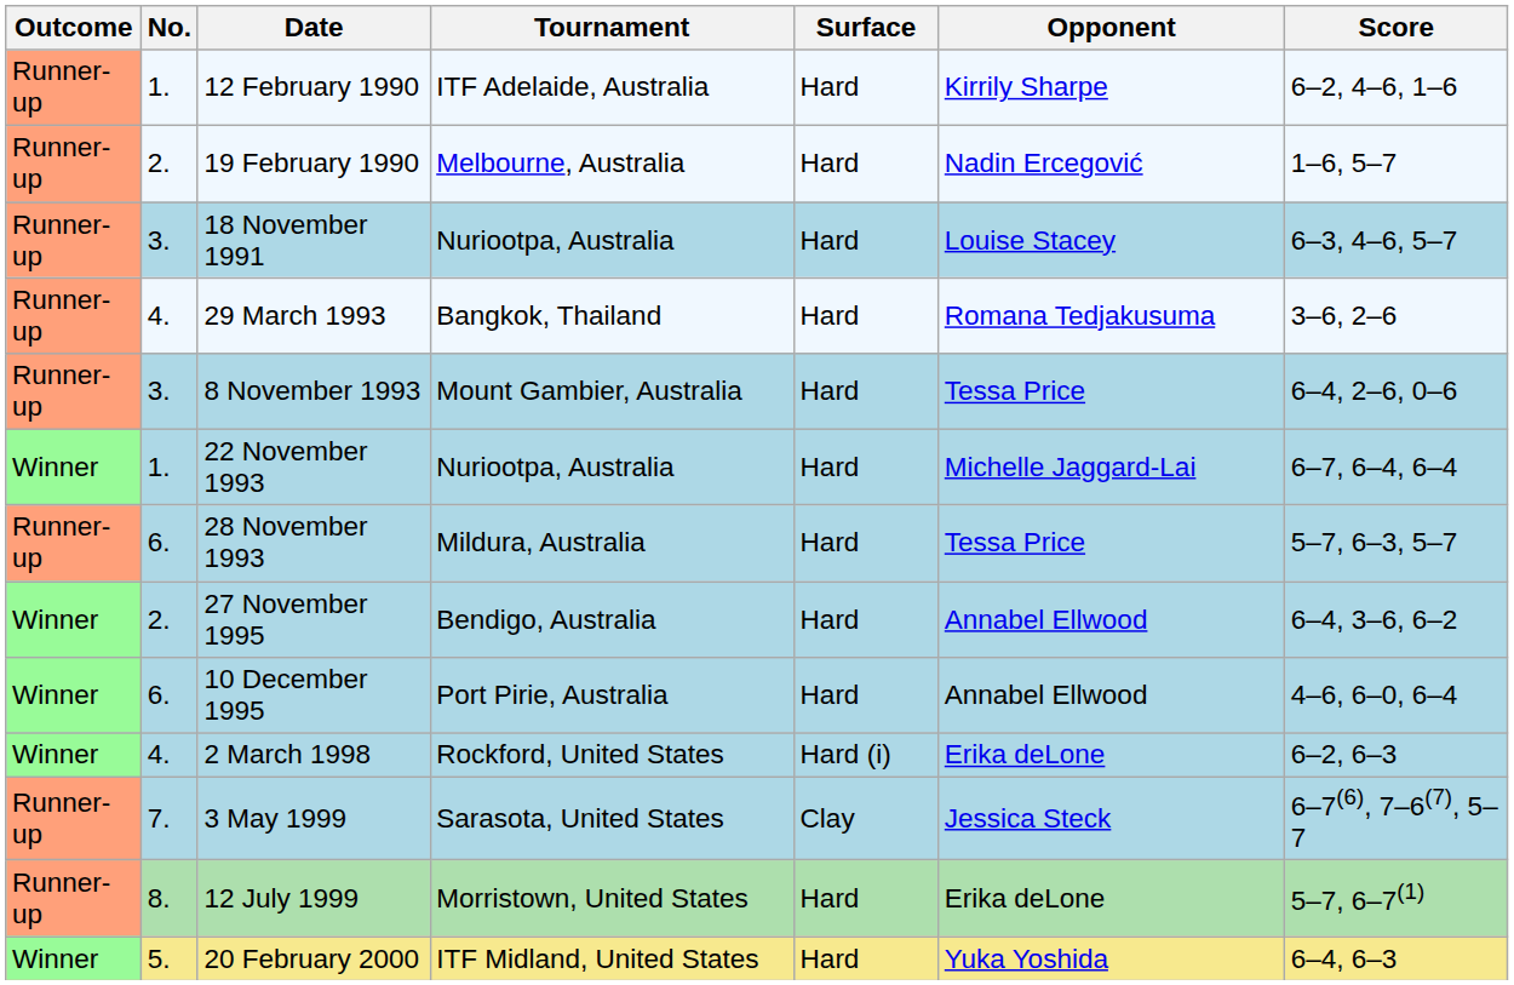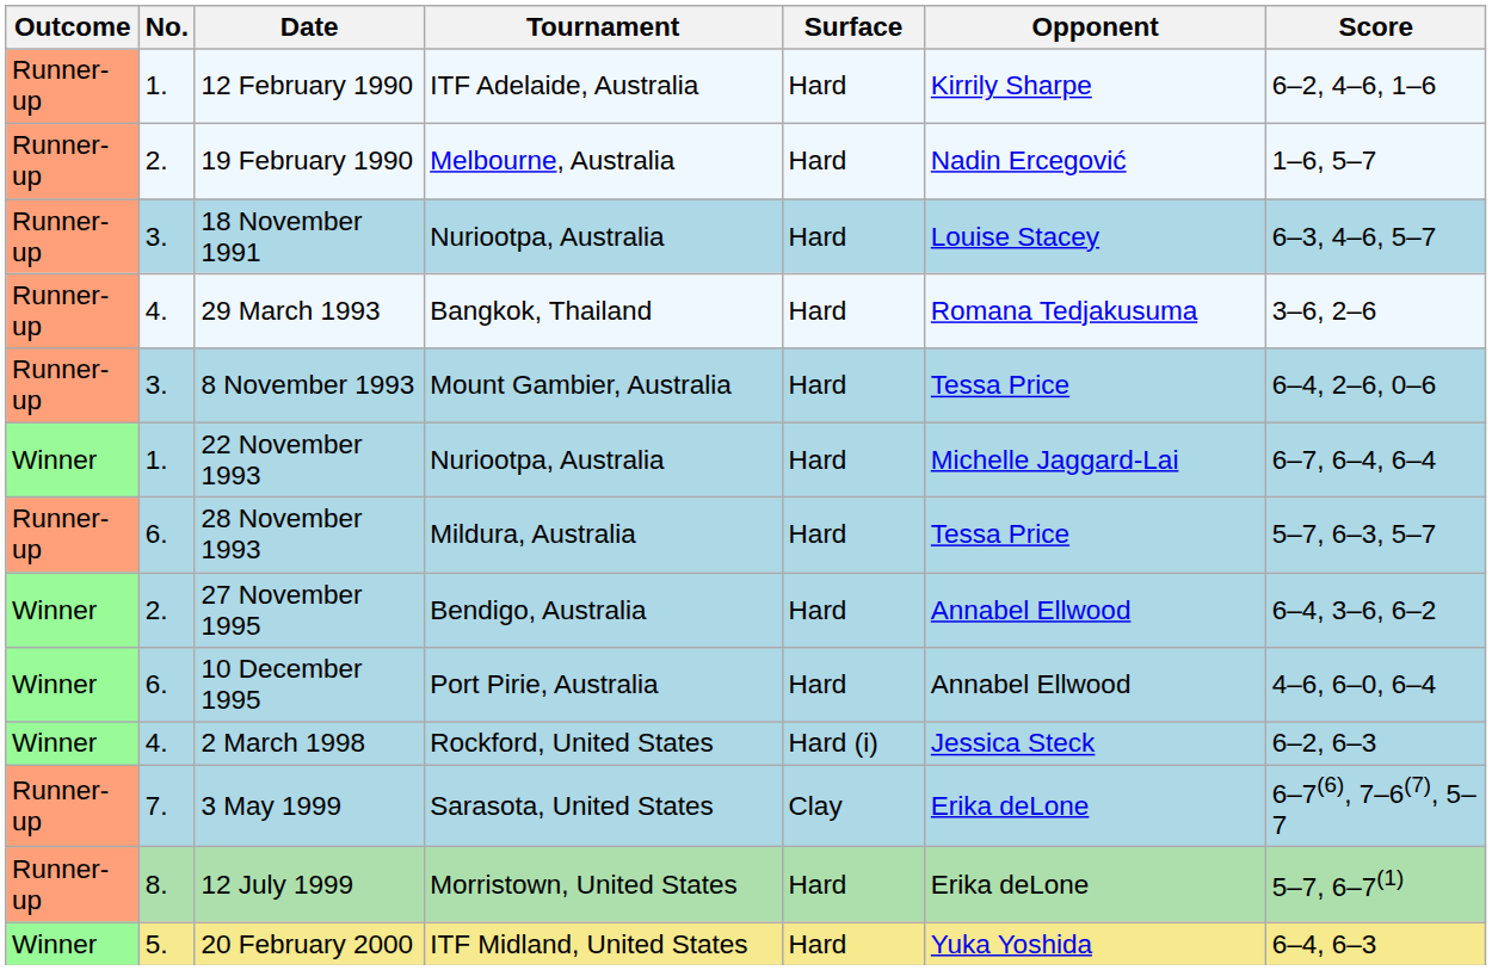 <table class="sortable wikitable" style="font-size:97%;">
 <tr>
 <th width=70>Outcome</th>
 <th width=20>No.</th>
 <th width=125>Date</th>
 <th width=200>Tournament</th>
 <th width=75>Surface</th>
 <th width=190>Opponent</th>
 <th width=120>Score</th>
 </tr>
 <tr bgcolor="#f0f8ff">
 <td style="background:#ffa07a;">Runner-up</td>
 <td>1.</td>
 <td>12 February 1990</td>
 <td>ITF Adelaide, Australia</td>
 <td>Hard</td>
 <td> <a href='#'>Kirrily Sharpe</a></td>
 <td>6–2, 4–6, 1–6</td>
 </tr>
 <tr bgcolor="#f0f8ff">
 <td style="background:#ffa07a;">Runner-up</td>
 <td>2.</td>
 <td>19 February 1990</td>
 <td><a href='#'>Melbourne</a>, Australia</td>
 <td>Hard</td>
 <td> <a href='#'>Nadin Ercegović</a></td>
 <td>1–6, 5–7</td>
 </tr>
 <tr style="background:lightblue;">
 <td style="background:#ffa07a;">Runner-up</td>
 <td>3.</td>
 <td>18 November 1991</td>
 <td>Nuriootpa, Australia</td>
 <td>Hard</td>
 <td> <a href='#'>Louise Stacey</a></td>
 <td>6–3, 4–6, 5–7</td>
 </tr>
 <tr style="background:#f0f8ff;">
 <td style="background:#ffa07a;">Runner-up</td>
 <td>4.</td>
 <td>29 March 1993</td>
 <td>Bangkok, Thailand</td>
 <td>Hard</td>
 <td> <a href='#'>Romana Tedjakusuma</a></td>
 <td>3–6, 2–6</td>
 </tr>
 <tr bgcolor="lightblue">
 <td style="background:#ffa07a;">Runner-up</td>
 <td>3.</td>
 <td>8 November 1993</td>
 <td>Mount Gambier, Australia</td>
 <td>Hard</td>
 <td> <a href='#'>Tessa Price</a></td>
 <td>6–4, 2–6, 0–6</td>
 </tr>
 <tr style="background:lightblue;">
 <td bgcolor="98FB98">Winner</td>
 <td>1.</td>
 <td>22 November 1993</td>
 <td>Nuriootpa, Australia</td>
 <td>Hard</td>
 <td> <a href='#'>Michelle Jaggard-Lai</a></td>
 <td>6–7, 6–4, 6–4</td>
 </tr>
 <tr bgcolor="lightblue">
 <td style="background:#ffa07a;">Runner-up</td>
 <td>6.</td>
 <td>28 November 1993</td>
 <td>Mildura, Australia</td>
 <td>Hard</td>
 <td> <a href='#'>Tessa Price</a></td>
 <td>5–7, 6–3, 5–7</td>
 </tr>
 <tr style="background:lightblue;">
 <td bgcolor="98FB98">Winner</td>
 <td>2.</td>
 <td>27 November 1995</td>
 <td>Bendigo, Australia</td>
 <td>Hard</td>
 <td> <a href='#'>Annabel Ellwood</a></td>
 <td>6–4, 3–6, 6–2</td>
 </tr>
 <tr style="background:lightblue;">
 <td bgcolor="98FB98">Winner</td>
 <td>6.</td>
 <td>10 December 1995</td>
 <td>Port Pirie, Australia</td>
 <td>Hard</td>
 <td> Annabel Ellwood</td>
 <td>4–6, 6–0, 6–4</td>
 </tr>
 <tr style="background:lightblue;">
 <td bgcolor="98FB98">Winner</td>
 <td>4.</td>
 <td>2 March 1998</td>
 <td>Rockford, United States</td>
 <td>Hard (i)</td>
-<td> <a href='#'>Erika deLone</a></td>
+<td> <a href='#'>Jessica Steck</a></td>
 <td>6–2, 6–3</td>
 </tr>
 <tr style="background:lightblue;">
 <td style="background:#ffa07a;">Runner-up</td>
 <td>7.</td>
 <td>3 May 1999</td>
 <td>Sarasota, United States</td>
 <td>Clay</td>
-<td> <a href='#'>Jessica Steck</a></td>
+<td> <a href='#'>Erika deLone</a></td>
 <td>6–7<sup>(6)</sup>, 7–6<sup>(7)</sup>, 5–7</td>
 </tr>
 <tr style="background:#addfad;">
 <td style="background:#ffa07a;">Runner-up</td>
 <td>8.</td>
 <td>12 July 1999</td>
 <td>Morristown, United States</td>
 <td>Hard</td>
 <td> Erika deLone</td>
 <td>5–7, 6–7<sup>(1)</sup></td>
 </tr>
 <tr style="background:#f7e98e;">
 <td style="background:#98fb98;">Winner</td>
 <td>5.</td>
 <td>20 February 2000</td>
 <td>ITF Midland, United States</td>
 <td>Hard</td>
 <td> <a href='#'>Yuka Yoshida</a></td>
 <td>6–4, 6–3</td>
 </tr>
 </table>
